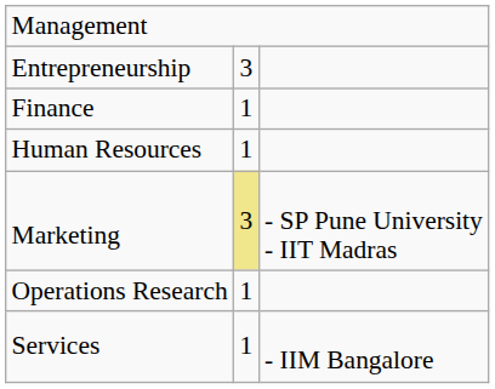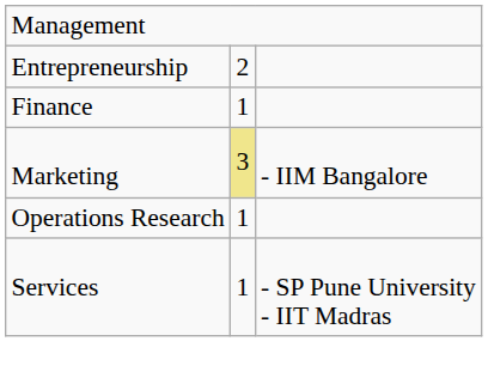 <table class="wikitable">
 <tr>
 <td colspan="3">Management</td>
 </tr>
 <tr>
 <td>Entrepreneurship</td>
-<td>3</td>
+<td>2</td>
 <td></td>
 </tr>
 <tr>
 <td>Finance</td>
 <td>1</td>
 <td></td>
 </tr>
 <tr>
-<td>Human Resources</td>
-<td>1</td>
-<td></td>
-</tr>
-<tr>
 <td><br>Marketing</td>
 <td style="background: khaki;">3</td>
-<td><br>- SP Pune University<br>- IIT Madras</td>
+<td><br>- IIM Bangalore</td>
 </tr>
 <tr>
 <td>Operations Research</td>
 <td>1</td>
 <td></td>
 </tr>
 <tr>
 <td>Services</td>
 <td>1</td>
-<td><br>- IIM Bangalore</td>
+<td><br>- SP Pune University<br>- IIT Madras</td>
 </tr>
 </table>
